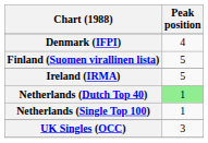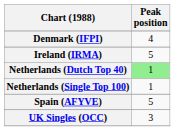 <table class="wikitable sortable plainrowheaders">
 <tr>
 <th scope="col">Chart (1988)</th>
 <th scope="col">Peak<br>position</th>
 </tr>
 <tr>
 </tr>
 <tr>
 </tr>
 <tr>
 </tr>
 <tr>
 <th scope="row">Denmark (<a href='#'>IFPI</a>)</th>
 <td align="center">4</td>
-</tr>
-<tr>
-<th scope="row">Finland (<a href='#'>Suomen virallinen lista</a>)</th>
-<td align="center">5</td>
 </tr>
 <tr>
 </tr>
 <tr>
 <th scope="row">Ireland (<a href='#'>IRMA</a>)</th>
 <td align="center">5</td>
 </tr>
 <tr>
 <th scope="row">Netherlands (<a href='#'>Dutch Top 40</a>)</th>
 <td align="center" style="background: lightgreen;">1</td>
 </tr>
 <tr>
 <th scope="row">Netherlands (<a href='#'>Single Top 100</a>)</th>
 <td align="center">1</td>
 </tr>
 <tr>
 </tr>
 <tr>
+<th scope="row">Spain (<a href='#'>AFYVE</a>)</th>
+<td align="center">5</td>
+</tr>
+<tr>
 </tr>
 <tr>
 </tr>
 <tr>
 <th scope="row"><a href='#'>UK Singles</a> (<a href='#'>OCC</a>)</th>
 <td align="center">3</td>
 </tr>
 <tr>
 </tr>
 </table>
